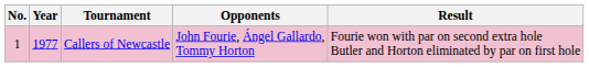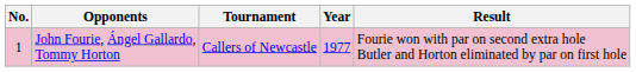 <table class="wikitable" style="font-size:95%;">
 <tr>
 <th>No.</th>
+<th>Opponents</th>
+<th>Tournament</th>
 <th>Year</th>
-<th>Tournament</th>
-<th>Opponents</th>
 <th>Result</th>
 </tr>
 <tr style="background:#F2C1D1;">
 <td align=center>1</td>
+<td> <a href='#'>John Fourie</a>,  <a href='#'>Ángel Gallardo</a>,<br> <a href='#'>Tommy Horton</a></td>
+<td><a href='#'>Callers of Newcastle</a></td>
 <td><a href='#'>1977</a></td>
-<td><a href='#'>Callers of Newcastle</a></td>
-<td> <a href='#'>John Fourie</a>,  <a href='#'>Ángel Gallardo</a>,<br> <a href='#'>Tommy Horton</a></td>
 <td>Fourie won with par on second extra hole<br>Butler and Horton eliminated by par on first hole</td>
 </tr>
 </table>
